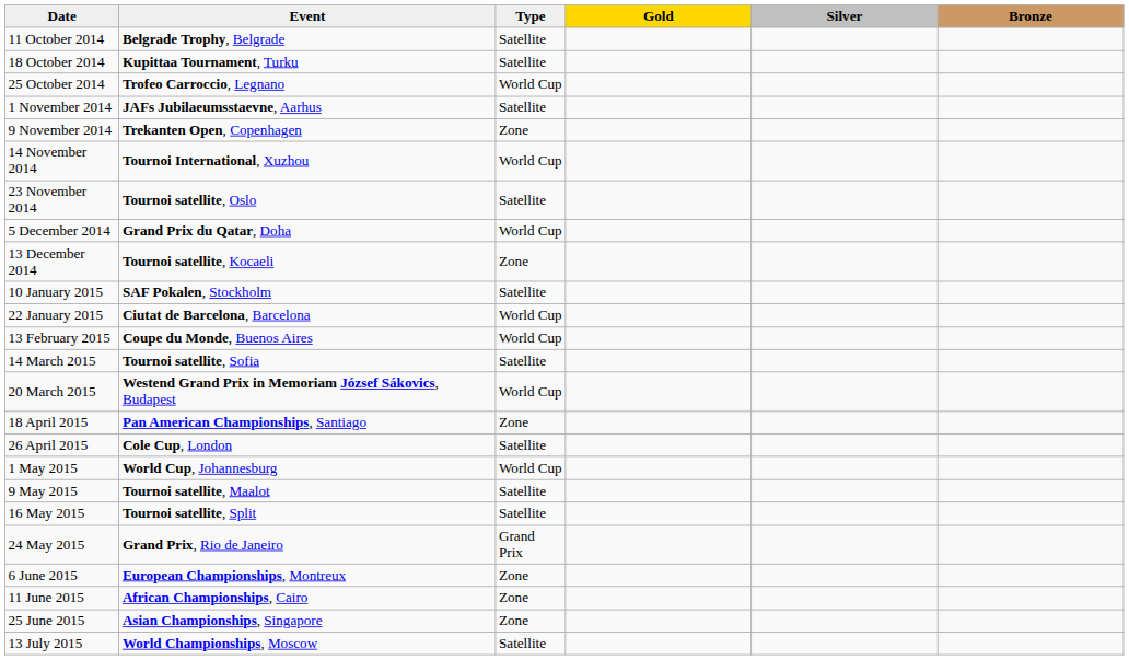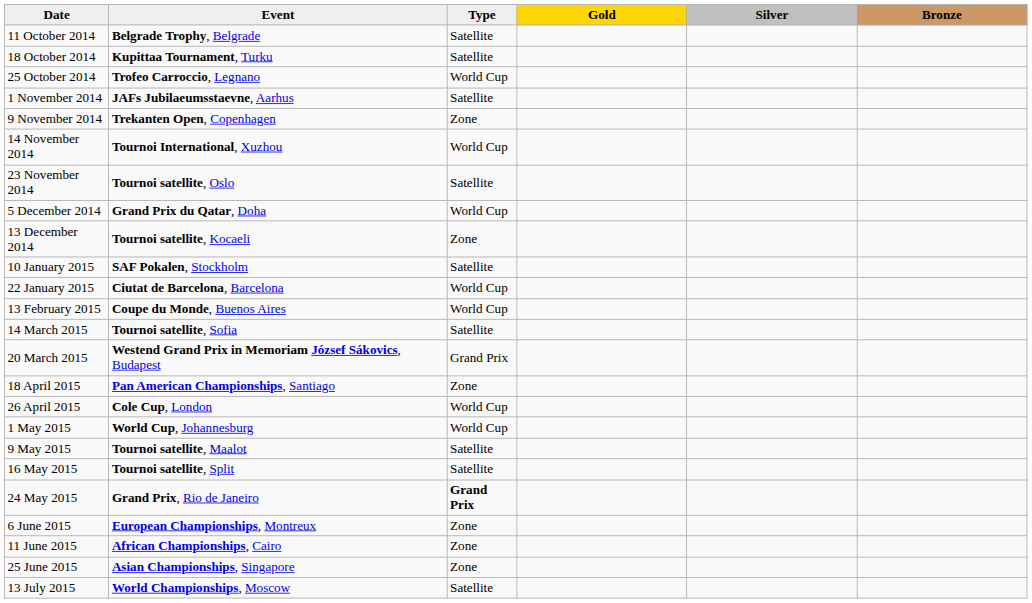 <table class="wikitable plainrowheaders" border="1" style="font-size:100%">
 <tr align=center>
 <th scope=col style="width:120px; background: #efefef;">Date</th>
 <th scope=col style="background: #efefef;">Event</th>
 <th scope=col style="background: #efefef;">Type</th>
 <th scope=col colspan=1 style="width:200px; background: gold;">Gold</th>
 <th scope=col colspan=1 style="width:200px; background: silver;">Silver</th>
 <th scope=col colspan=1 style="width:200px; background: #cc9966;">Bronze</th>
 </tr>
 <tr>
 <td>11 October 2014</td>
 <td><strong>Belgrade Trophy</strong>, <a href='#'>Belgrade</a></td>
 <td>Satellite</td>
 <td></td>
 <td></td>
 <td><br></td>
 </tr>
 <tr>
 <td>18 October 2014</td>
 <td><strong>Kupittaa Tournament</strong>, <a href='#'>Turku</a></td>
 <td>Satellite</td>
 <td></td>
 <td></td>
 <td><br></td>
 </tr>
 <tr>
 <td>25 October 2014</td>
 <td><strong>Trofeo Carroccio</strong>, <a href='#'>Legnano</a></td>
 <td>World Cup</td>
 <td></td>
 <td></td>
 <td><br></td>
 </tr>
 <tr>
 <td>1 November 2014</td>
 <td><strong>JAFs Jubilaeumsstaevne</strong>, <a href='#'>Aarhus</a></td>
 <td>Satellite</td>
 <td></td>
 <td></td>
 <td><br></td>
 </tr>
 <tr>
 <td>9 November 2014</td>
 <td><strong>Trekanten Open</strong>, <a href='#'>Copenhagen</a></td>
 <td>Zone</td>
 <td></td>
 <td></td>
 <td><br></td>
 </tr>
 <tr>
 <td>14 November 2014</td>
 <td><strong>Tournoi International</strong>, <a href='#'>Xuzhou</a></td>
 <td>World Cup</td>
 <td></td>
 <td></td>
 <td><br></td>
 </tr>
 <tr>
 <td>23 November 2014</td>
 <td><strong>Tournoi satellite</strong>, <a href='#'>Oslo</a></td>
 <td>Satellite</td>
 <td></td>
 <td></td>
 <td><br></td>
 </tr>
 <tr>
 <td>5 December 2014</td>
 <td><strong>Grand Prix du Qatar</strong>, <a href='#'>Doha</a></td>
 <td>World Cup</td>
 <td></td>
 <td></td>
 <td><br></td>
 </tr>
 <tr>
 <td>13 December 2014</td>
 <td><strong>Tournoi satellite</strong>, <a href='#'>Kocaeli</a></td>
 <td>Zone</td>
 <td></td>
 <td></td>
 <td><br></td>
 </tr>
 <tr>
 <td>10 January 2015</td>
 <td><strong>SAF Pokalen</strong>, <a href='#'>Stockholm</a></td>
 <td>Satellite</td>
 <td></td>
 <td></td>
 <td><br></td>
 </tr>
 <tr>
 <td>22 January 2015</td>
 <td><strong>Ciutat de Barcelona</strong>, <a href='#'>Barcelona</a></td>
 <td>World Cup</td>
 <td></td>
 <td></td>
 <td><br></td>
 </tr>
 <tr>
 <td>13 February 2015</td>
 <td><strong>Coupe du Monde</strong>, <a href='#'>Buenos Aires</a></td>
 <td>World Cup</td>
 <td></td>
 <td></td>
 <td><br></td>
 </tr>
 <tr>
 <td>14 March 2015</td>
 <td><strong>Tournoi satellite</strong>, <a href='#'>Sofia</a></td>
 <td>Satellite</td>
 <td></td>
 <td></td>
 <td><br></td>
 </tr>
 <tr>
 <td>20 March 2015</td>
 <td><strong>Westend Grand Prix in Memoriam <a href='#'>József Sákovics</a></strong>, <a href='#'>Budapest</a></td>
-<td>World Cup</td>
+<td>Grand Prix</td>
 <td></td>
 <td></td>
 <td><br></td>
 </tr>
 <tr>
 <td>18 April 2015</td>
 <td><strong><a href='#'>Pan American Championships</a></strong>, <a href='#'>Santiago</a></td>
 <td>Zone</td>
 <td></td>
 <td></td>
 <td><br></td>
 </tr>
 <tr>
 <td>26 April 2015</td>
 <td><strong>Cole Cup</strong>, <a href='#'>London</a></td>
-<td>Satellite</td>
+<td>World Cup</td>
 <td></td>
 <td></td>
 <td><br></td>
 </tr>
 <tr>
 <td>1 May 2015</td>
 <td><strong>World Cup</strong>, <a href='#'>Johannesburg</a></td>
 <td>World Cup</td>
 <td></td>
 <td></td>
 <td><br></td>
 </tr>
 <tr>
 <td>9 May 2015</td>
 <td><strong>Tournoi satellite</strong>, <a href='#'>Maalot</a></td>
 <td>Satellite</td>
 <td></td>
 <td></td>
 <td><br></td>
 </tr>
 <tr>
 <td>16 May 2015</td>
 <td><strong>Tournoi satellite</strong>, <a href='#'>Split</a></td>
 <td>Satellite</td>
 <td></td>
 <td></td>
 <td><br></td>
 </tr>
 <tr>
 <td>24 May 2015</td>
 <td><strong>Grand Prix</strong>, <a href='#'>Rio de Janeiro</a></td>
-<td>Grand Prix</td>
+<td><strong>Grand Prix</strong></td>
 <td></td>
 <td></td>
 <td><br></td>
 </tr>
 <tr>
 <td>6 June 2015</td>
 <td><strong><a href='#'>European Championships</a></strong>, <a href='#'>Montreux</a></td>
 <td>Zone</td>
 <td></td>
 <td></td>
 <td><br></td>
 </tr>
 <tr>
 <td>11 June 2015</td>
 <td><strong><a href='#'>African Championships</a></strong>, <a href='#'>Cairo</a></td>
 <td>Zone</td>
 <td></td>
 <td></td>
 <td><br></td>
 </tr>
 <tr>
 <td>25 June 2015</td>
 <td><strong><a href='#'>Asian Championships</a></strong>, <a href='#'>Singapore</a></td>
 <td>Zone</td>
 <td></td>
 <td></td>
 <td><br></td>
 </tr>
 <tr>
 <td>13 July 2015</td>
 <td><strong><a href='#'>World Championships</a></strong>, <a href='#'>Moscow</a></td>
 <td>Satellite</td>
 <td></td>
 <td></td>
 <td><br></td>
 </tr>
 </table>
